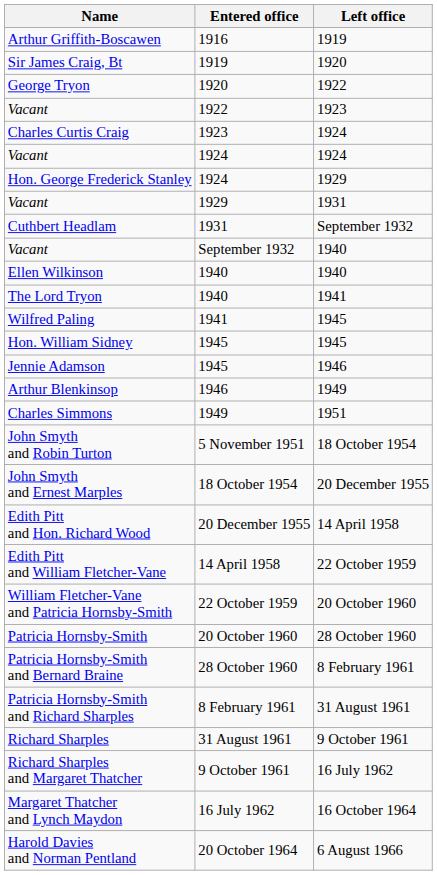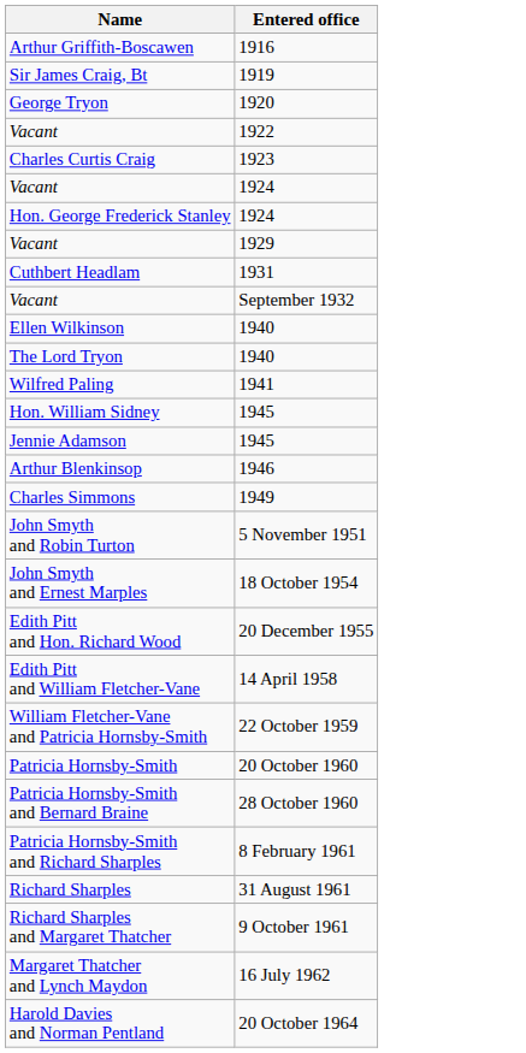 <table class="wikitable" style="text-align:left">
 <tr>
 <th>Name</th>
 <th>Entered office</th>
-<th>Left office</th>
 </tr>
 <tr>
 <td><a href='#'>Arthur Griffith-Boscawen</a></td>
 <td>1916</td>
-<td>1919</td>
 </tr>
 <tr>
 <td><a href='#'>Sir James Craig, Bt</a></td>
 <td>1919</td>
-<td>1920</td>
 </tr>
 <tr>
 <td><a href='#'>George Tryon</a></td>
 <td>1920</td>
-<td>1922</td>
 </tr>
 <tr>
 <td><em>Vacant</em></td>
 <td>1922</td>
-<td>1923</td>
 </tr>
 <tr>
 <td><a href='#'>Charles Curtis Craig</a></td>
 <td>1923</td>
-<td>1924</td>
 </tr>
 <tr>
 <td><em>Vacant</em></td>
-<td>1924</td>
 <td>1924</td>
 </tr>
 <tr>
 <td><a href='#'>Hon. George Frederick Stanley</a></td>
 <td>1924</td>
-<td>1929</td>
 </tr>
 <tr>
 <td><em>Vacant</em></td>
 <td>1929</td>
-<td>1931</td>
 </tr>
 <tr>
 <td><a href='#'>Cuthbert Headlam</a></td>
 <td>1931</td>
-<td>September 1932</td>
 </tr>
 <tr>
 <td><em>Vacant</em></td>
 <td>September 1932</td>
-<td>1940</td>
 </tr>
 <tr>
 <td><a href='#'>Ellen Wilkinson</a></td>
-<td>1940</td>
 <td>1940</td>
 </tr>
 <tr>
 <td><a href='#'>The Lord Tryon</a></td>
 <td>1940</td>
-<td>1941</td>
 </tr>
 <tr>
 <td><a href='#'>Wilfred Paling</a></td>
 <td>1941</td>
-<td>1945</td>
 </tr>
 <tr>
 <td><a href='#'>Hon. William Sidney</a></td>
-<td>1945</td>
 <td>1945</td>
 </tr>
 <tr>
 <td><a href='#'>Jennie Adamson</a></td>
 <td>1945</td>
-<td>1946</td>
 </tr>
 <tr>
 <td><a href='#'>Arthur Blenkinsop</a></td>
 <td>1946</td>
-<td>1949</td>
 </tr>
 <tr>
 <td><a href='#'>Charles Simmons</a></td>
 <td>1949</td>
-<td>1951</td>
 </tr>
 <tr>
 <td><a href='#'>John Smyth</a> <br> and <a href='#'>Robin Turton</a></td>
 <td>5 November 1951</td>
-<td>18 October 1954</td>
 </tr>
 <tr>
 <td><a href='#'>John Smyth</a> <br> and <a href='#'>Ernest Marples</a></td>
 <td>18 October 1954</td>
-<td>20 December 1955</td>
 </tr>
 <tr>
 <td><a href='#'>Edith Pitt</a> <br> and <a href='#'>Hon. Richard Wood</a></td>
 <td>20 December 1955</td>
-<td>14 April 1958</td>
 </tr>
 <tr>
 <td><a href='#'>Edith Pitt</a> <br> and <a href='#'>William Fletcher-Vane</a></td>
 <td>14 April 1958</td>
-<td>22 October 1959</td>
 </tr>
 <tr>
 <td><a href='#'>William Fletcher-Vane</a> <br> and <a href='#'>Patricia Hornsby-Smith</a></td>
 <td>22 October 1959</td>
-<td>20 October 1960</td>
 </tr>
 <tr>
 <td><a href='#'>Patricia Hornsby-Smith</a></td>
 <td>20 October 1960</td>
-<td>28 October 1960</td>
 </tr>
 <tr>
 <td><a href='#'>Patricia Hornsby-Smith</a> <br> and <a href='#'>Bernard Braine</a></td>
 <td>28 October 1960</td>
-<td>8 February 1961</td>
 </tr>
 <tr>
 <td><a href='#'>Patricia Hornsby-Smith</a> <br> and <a href='#'>Richard Sharples</a></td>
 <td>8 February 1961</td>
-<td>31 August 1961</td>
 </tr>
 <tr>
 <td><a href='#'>Richard Sharples</a></td>
 <td>31 August 1961</td>
-<td>9 October 1961</td>
 </tr>
 <tr>
 <td><a href='#'>Richard Sharples</a> <br> and <a href='#'>Margaret Thatcher</a></td>
 <td>9 October 1961</td>
-<td>16 July 1962</td>
 </tr>
 <tr>
 <td><a href='#'>Margaret Thatcher</a> <br> and <a href='#'>Lynch Maydon</a></td>
 <td>16 July 1962</td>
-<td>16 October 1964</td>
 </tr>
 <tr>
 <td><a href='#'>Harold Davies</a> <br> and <a href='#'>Norman Pentland</a></td>
 <td>20 October 1964</td>
-<td>6 August 1966</td>
 </tr>
 </table>
